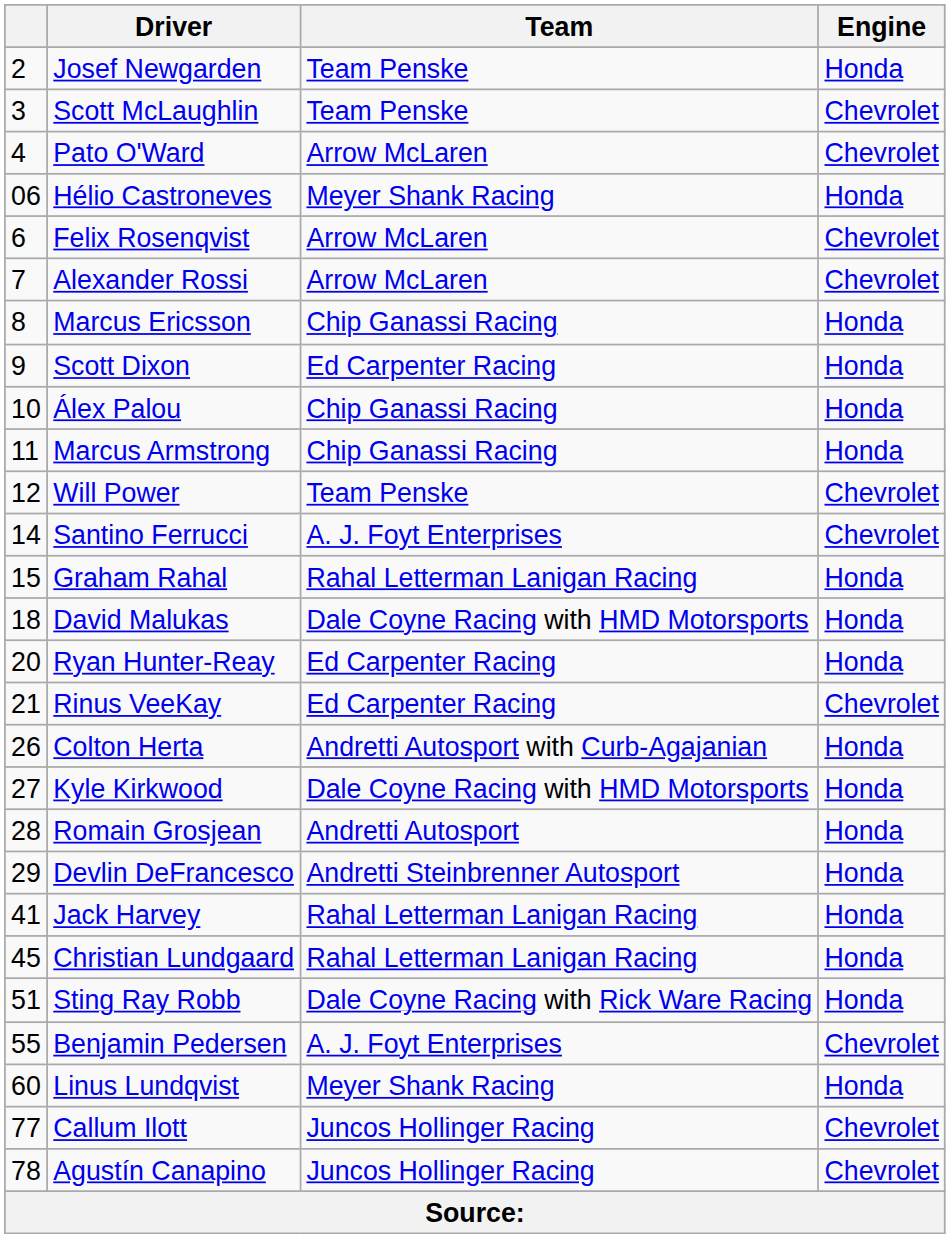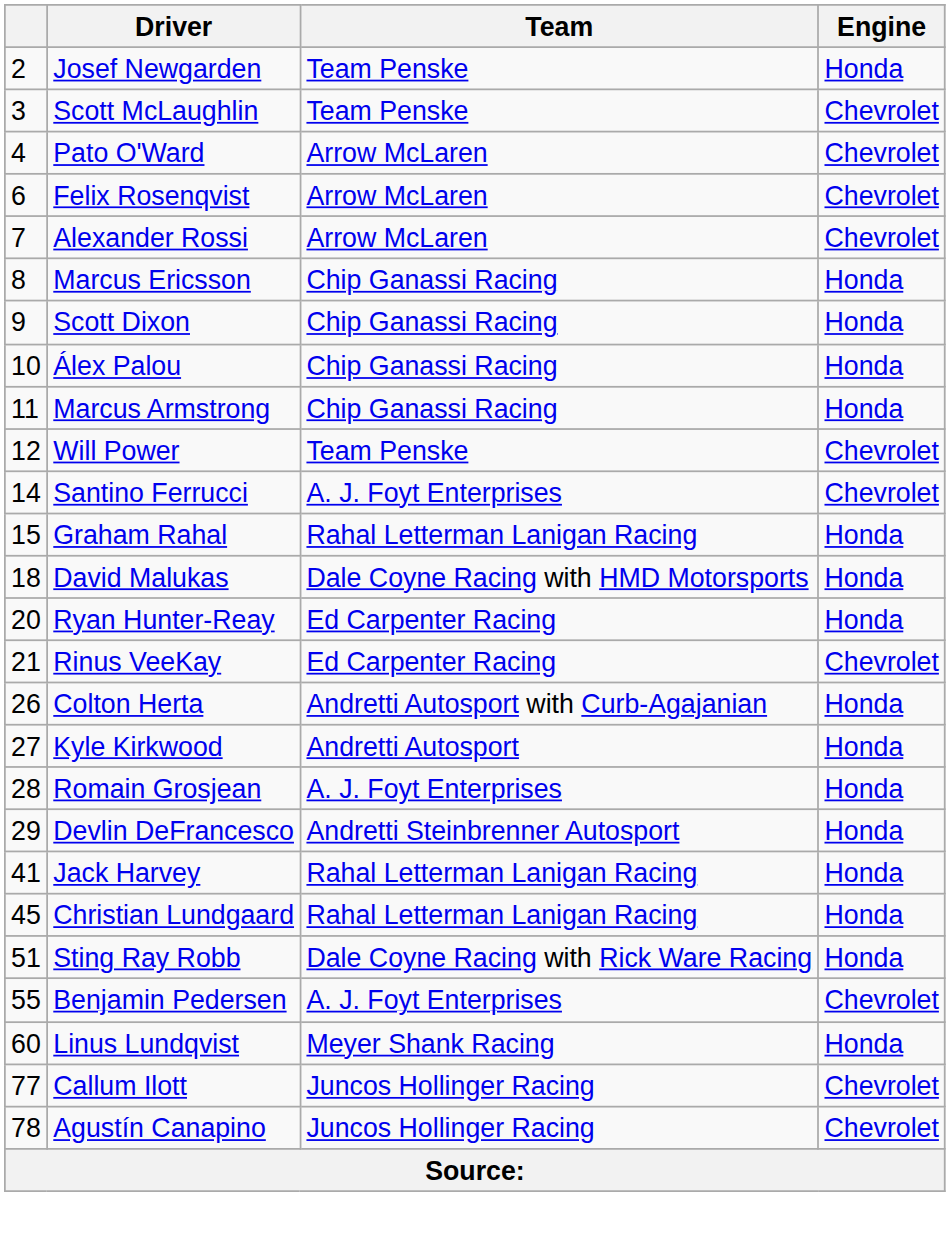 <table class="wikitable" style="font-size: 95%;">
 <tr>
 <th align=center></th>
 <th>Driver</th>
 <th>Team</th>
 <th>Engine</th>
 </tr>
 <tr>
 <td>2</td>
 <td> <a href='#'>Josef Newgarden</a> <strong></strong></td>
 <td><a href='#'>Team Penske</a></td>
 <td><a href='#'>Honda</a></td>
 </tr>
 <tr>
 <td>3</td>
 <td> <a href='#'>Scott McLaughlin</a></td>
 <td><a href='#'>Team Penske</a></td>
 <td><a href='#'>Chevrolet</a></td>
 </tr>
 <tr>
 <td>4</td>
 <td> <a href='#'>Pato O'Ward</a></td>
 <td><a href='#'>Arrow McLaren</a></td>
 <td><a href='#'>Chevrolet</a></td>
 </tr>
 <tr>
-<td>06</td>
-<td> <a href='#'>Hélio Castroneves</a></td>
-<td><a href='#'>Meyer Shank Racing</a></td>
-<td><a href='#'>Honda</a></td>
-</tr>
-<tr>
 <td>6</td>
 <td> <a href='#'>Felix Rosenqvist</a></td>
 <td><a href='#'>Arrow McLaren</a></td>
 <td><a href='#'>Chevrolet</a></td>
 </tr>
 <tr>
 <td>7</td>
 <td> <a href='#'>Alexander Rossi</a> <strong></strong></td>
 <td><a href='#'>Arrow McLaren</a></td>
 <td><a href='#'>Chevrolet</a></td>
 </tr>
 <tr>
 <td>8</td>
 <td> <a href='#'>Marcus Ericsson</a></td>
 <td><a href='#'>Chip Ganassi Racing</a></td>
 <td><a href='#'>Honda</a></td>
 </tr>
 <tr>
 <td>9</td>
 <td> <a href='#'>Scott Dixon</a> <strong></strong></td>
-<td><a href='#'>Ed Carpenter Racing</a></td>
+<td><a href='#'>Chip Ganassi Racing</a></td>
 <td><a href='#'>Honda</a></td>
 </tr>
 <tr>
 <td>10</td>
 <td> <a href='#'>Álex Palou</a> <strong></strong></td>
 <td><a href='#'>Chip Ganassi Racing</a></td>
 <td><a href='#'>Honda</a></td>
 </tr>
 <tr>
 <td>11</td>
 <td> <a href='#'>Marcus Armstrong</a> <strong></strong></td>
 <td><a href='#'>Chip Ganassi Racing</a></td>
 <td><a href='#'>Honda</a></td>
 </tr>
 <tr>
 <td>12</td>
 <td> <a href='#'>Will Power</a> <strong></strong></td>
 <td><a href='#'>Team Penske</a></td>
 <td><a href='#'>Chevrolet</a></td>
 </tr>
 <tr>
 <td>14</td>
 <td> <a href='#'>Santino Ferrucci</a></td>
 <td><a href='#'>A. J. Foyt Enterprises</a></td>
 <td><a href='#'>Chevrolet</a></td>
 </tr>
 <tr>
 <td>15</td>
 <td> <a href='#'>Graham Rahal</a></td>
 <td><a href='#'>Rahal Letterman Lanigan Racing</a></td>
 <td><a href='#'>Honda</a></td>
 </tr>
 <tr>
 <td>18</td>
 <td> <a href='#'>David Malukas</a></td>
 <td><a href='#'>Dale Coyne Racing</a> with <a href='#'>HMD Motorsports</a></td>
 <td><a href='#'>Honda</a></td>
 </tr>
 <tr>
 <td>20</td>
 <td> <a href='#'>Ryan Hunter-Reay</a></td>
 <td><a href='#'>Ed Carpenter Racing</a></td>
 <td><a href='#'>Honda</a></td>
 </tr>
 <tr>
 <td>21</td>
 <td> <a href='#'>Rinus VeeKay</a> <strong></strong></td>
 <td><a href='#'>Ed Carpenter Racing</a></td>
 <td><a href='#'>Chevrolet</a></td>
 </tr>
 <tr>
 <td>26</td>
 <td> <a href='#'>Colton Herta</a> <strong></strong></td>
 <td><a href='#'>Andretti Autosport</a> with <a href='#'>Curb-Agajanian</a></td>
 <td><a href='#'>Honda</a></td>
 </tr>
 <tr>
 <td>27</td>
 <td> <a href='#'>Kyle Kirkwood</a></td>
-<td><a href='#'>Dale Coyne Racing</a> with <a href='#'>HMD Motorsports</a></td>
+<td><a href='#'>Andretti Autosport</a></td>
 <td><a href='#'>Honda</a></td>
 </tr>
 <tr>
 <td>28</td>
 <td> <a href='#'>Romain Grosjean</a></td>
-<td><a href='#'>Andretti Autosport</a></td>
+<td><a href='#'>A. J. Foyt Enterprises</a></td>
 <td><a href='#'>Honda</a></td>
 </tr>
 <tr>
 <td>29</td>
 <td> <a href='#'>Devlin DeFrancesco</a></td>
 <td><a href='#'>Andretti Steinbrenner Autosport</a></td>
 <td><a href='#'>Honda</a></td>
 </tr>
 <tr>
 <td>41</td>
 <td> <a href='#'>Jack Harvey</a></td>
 <td><a href='#'>Rahal Letterman Lanigan Racing</a></td>
 <td><a href='#'>Honda</a></td>
 </tr>
 <tr>
 <td>45</td>
 <td> <a href='#'>Christian Lundgaard</a></td>
 <td><a href='#'>Rahal Letterman Lanigan Racing</a></td>
 <td><a href='#'>Honda</a></td>
 </tr>
 <tr>
 <td>51</td>
 <td> <a href='#'>Sting Ray Robb</a> <strong></strong></td>
 <td><a href='#'>Dale Coyne Racing</a> with <a href='#'>Rick Ware Racing</a></td>
 <td><a href='#'>Honda</a></td>
 </tr>
 <tr>
 <td>55</td>
 <td> <a href='#'>Benjamin Pedersen</a> <strong></strong></td>
 <td><a href='#'>A. J. Foyt Enterprises</a></td>
 <td><a href='#'>Chevrolet</a></td>
 </tr>
 <tr>
 <td>60</td>
 <td> <a href='#'>Linus Lundqvist</a> <strong></strong></td>
 <td><a href='#'>Meyer Shank Racing</a></td>
 <td><a href='#'>Honda</a></td>
 </tr>
 <tr>
 <td>77</td>
 <td> <a href='#'>Callum Ilott</a></td>
 <td><a href='#'>Juncos Hollinger Racing</a></td>
 <td><a href='#'>Chevrolet</a></td>
 </tr>
 <tr>
 <td>78</td>
 <td> <a href='#'>Agustín Canapino</a> <strong></strong></td>
 <td><a href='#'>Juncos Hollinger Racing</a></td>
 <td><a href='#'>Chevrolet</a></td>
 </tr>
 <tr>
 <th colspan=4>Source:</th>
 </tr>
 </table>
